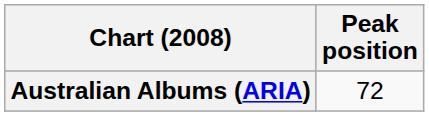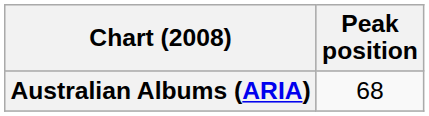 <table class="wikitable plainrowheaders" style="text-align:center">
 <tr>
 <th scope="col">Chart (2008)</th>
 <th scope="col">Peak<br>position</th>
 </tr>
 <tr>
 <th scope="row">Australian Albums (<a href='#'>ARIA</a>)</th>
-<td>72</td>
+<td>68</td>
 </tr>
 </table>
